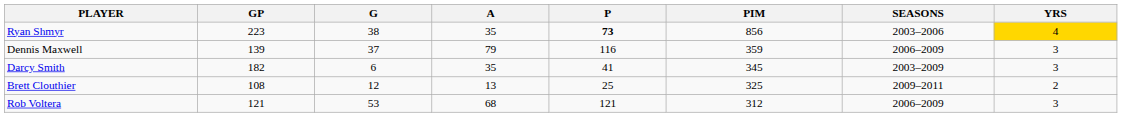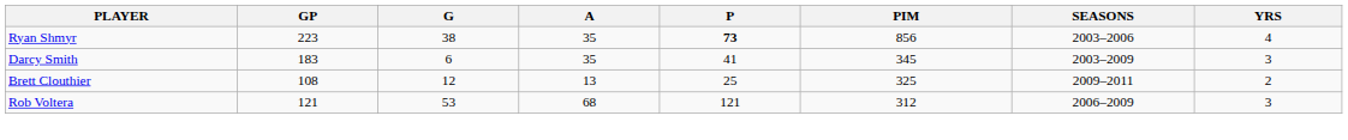 <table class="wikitable">
 <tr>
 <th bgcolor="#DDDDFF" width="3%">PLAYER</th>
 <th bgcolor="#DDDDFF" width="2%">GP</th>
 <th bgcolor="#DDDDFF" width="2%">G</th>
 <th bgcolor="#DDDDFF" width="2%">A</th>
 <th bgcolor="#DDDDFF" width="2%">P</th>
 <th bgcolor="#DDDDFF" width="3%">PIM</th>
 <th bgcolor="#DDDDFF" width="2%">SEASONS</th>
 <th bgcolor="#DDDDFF" width="2%">YRS</th>
 </tr>
 <tr>
 <td align=left><a href='#'>Ryan Shmyr</a></td>
 <td align=center>223</td>
 <td align=center>38</td>
 <td align=center>35</td>
 <td align=center><strong>73</strong></td>
 <td align=center>856</td>
 <td align=center>2003–2006</td>
-<td align=center style="background: gold;">4</td>
-</tr>
-<tr>
-<td align=left>Dennis Maxwell</td>
-<td align=center>139</td>
-<td align=center>37</td>
-<td align=center>79</td>
-<td align=center>116</td>
-<td align=center>359</td>
-<td align=center>2006–2009</td>
-<td align=center>3</td>
+<td align=center>4</td>
 </tr>
 <tr>
 <td align=left><a href='#'>Darcy Smith</a></td>
-<td align=center>182</td>
+<td align=center>183</td>
 <td align=center>6</td>
 <td align=center>35</td>
 <td align=center>41</td>
 <td align=center>345</td>
 <td align=center>2003–2009</td>
 <td align=center>3</td>
 </tr>
 <tr>
 <td align=left><a href='#'>Brett Clouthier</a></td>
 <td align=center>108</td>
 <td align=center>12</td>
 <td align=center>13</td>
 <td align=center>25</td>
 <td align=center>325</td>
 <td align=center>2009–2011</td>
 <td align=center>2</td>
 </tr>
 <tr>
 <td align=left><a href='#'>Rob Voltera</a></td>
 <td align=center>121</td>
 <td align=center>53</td>
 <td align=center>68</td>
 <td align=center>121</td>
 <td align=center>312</td>
 <td align=center>2006–2009</td>
 <td align=center>3</td>
 </tr>
 </table>
